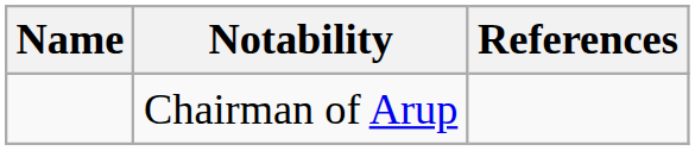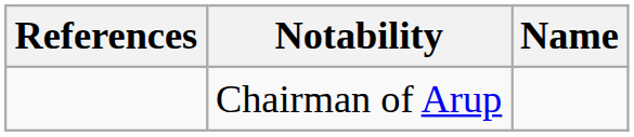 <table class="wikitable sortable">
 <tr>
+<th>References</th>
+<th>Notability</th>
 <th>Name</th>
-<th>Notability</th>
-<th>References</th>
 </tr>
 <tr>
 <td></td>
 <td>Chairman of <a href='#'>Arup</a></td>
 <td></td>
 </tr>
 </table>
